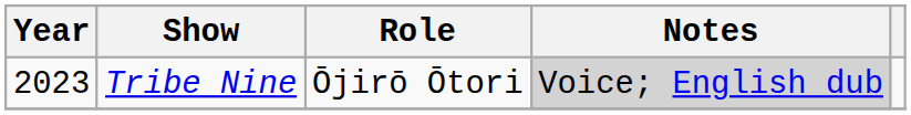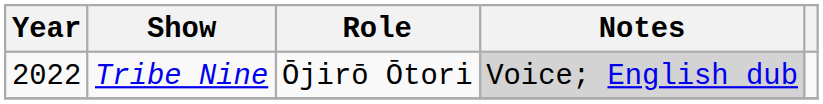 <table class="wikitable sortable">
 <tr>
 <th>Year</th>
 <th>Show</th>
 <th>Role</th>
 <th class="unsortable">Notes</th>
 <th class="unsortable"></th>
 </tr>
 <tr>
-<td>2023</td>
+<td>2022</td>
 <td><em><a href='#'>Tribe Nine</a></em></td>
 <td>Ōjirō Ōtori</td>
 <td style="background: lightgrey;">Voice; <a href='#'>English dub</a></td>
 <td></td>
 </tr>
 <tr>
 </tr>
 </table>
